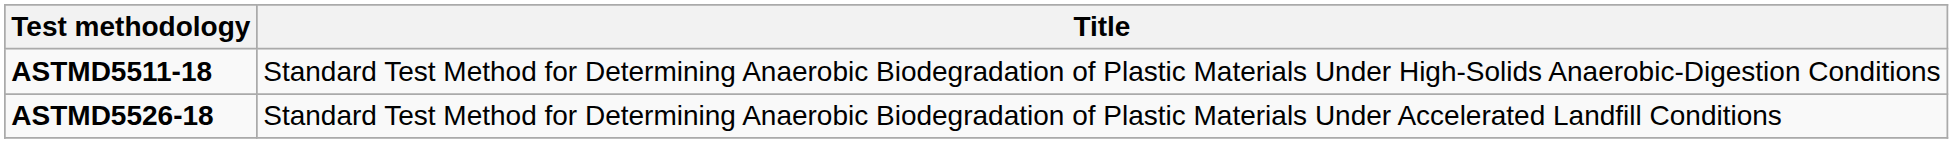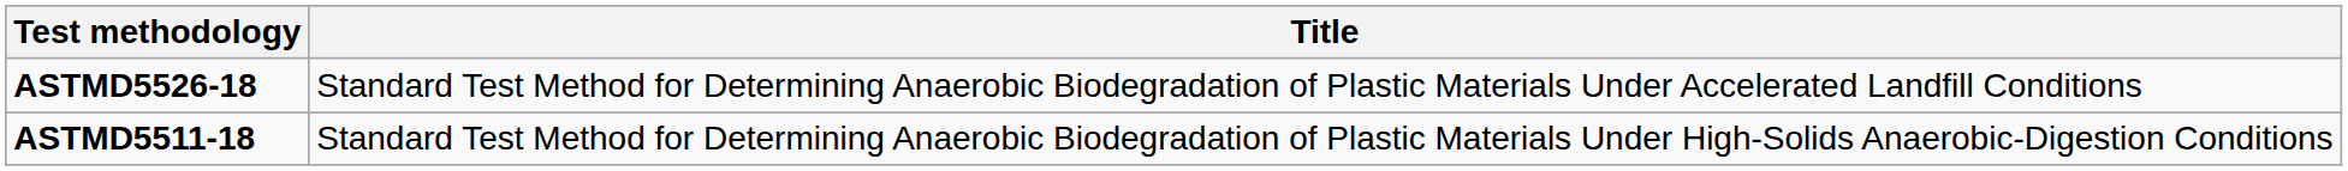 <table class="wikitable">
 <tr>
 <th>Test methodology</th>
 <th>Title</th>
 </tr>
 <tr>
+<td><strong>ASTMD5526-18</strong></td>
+<td>Standard Test Method for Determining Anaerobic Biodegradation of Plastic Materials Under Accelerated Landfill Conditions</td>
+</tr>
+<tr>
 <td><strong>ASTMD5511-18</strong></td>
 <td>Standard Test Method for Determining Anaerobic Biodegradation of Plastic Materials Under High-Solids Anaerobic-Digestion Conditions</td>
 </tr>
-<tr>
-<td><strong>ASTMD5526-18</strong></td>
-<td>Standard Test Method for Determining Anaerobic Biodegradation of Plastic Materials Under Accelerated Landfill Conditions</td>
-</tr>
 </table>
